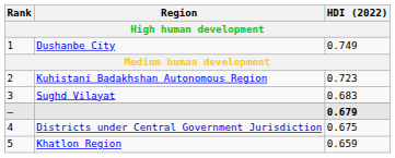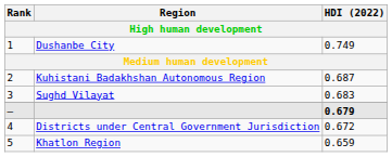 <table class="wikitable sortable">
 <tr>
 <th>Rank</th>
 <th>Region</th>
 <th>HDI (2022)</th>
 </tr>
 <tr>
 <th colspan="3" style="color:#0c0;">High human development</th>
 </tr>
 <tr>
 <td>1</td>
 <td><a href='#'>Dushanbe City</a></td>
 <td>0.749</td>
 </tr>
 <tr>
 <th colspan="3" style="color:#fc0;">Medium human development</th>
 </tr>
 <tr>
 <td>2</td>
 <td><a href='#'>Kuhistani Badakhshan Autonomous Region</a></td>
-<td>0.723</td>
+<td>0.687</td>
 </tr>
 <tr>
 <td>3</td>
 <td><a href='#'>Sughd Vilayat</a></td>
 <td>0.683</td>
 </tr>
 <tr>
 </tr>
 <tr style="background:#e6e6e6">
 <td>–</td>
 <td><strong></strong></td>
 <td><strong>0.679</strong></td>
 </tr>
 <tr>
 <td>4</td>
 <td><a href='#'>Districts under Central Government Jurisdiction</a></td>
-<td>0.675</td>
+<td>0.672</td>
 </tr>
 <tr>
 <td>5</td>
 <td><a href='#'>Khatlon Region</a></td>
 <td>0.659</td>
 </tr>
 </table>
